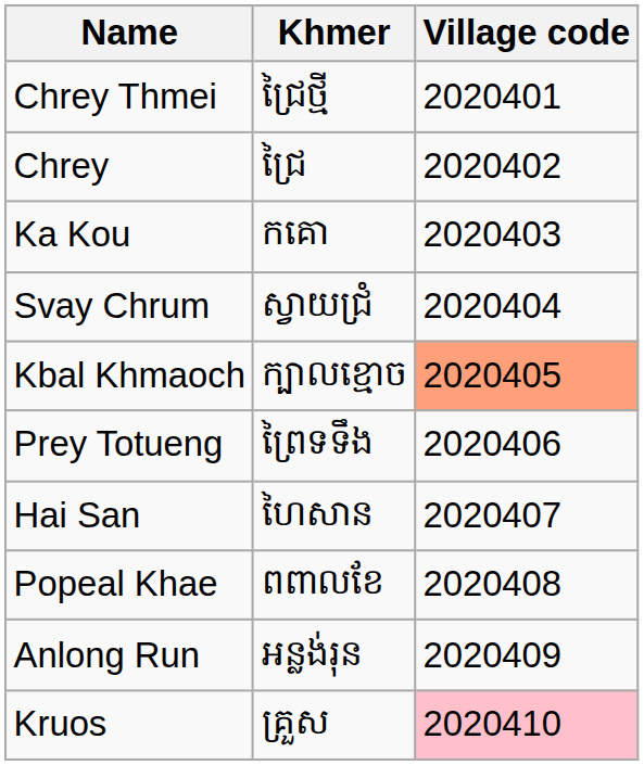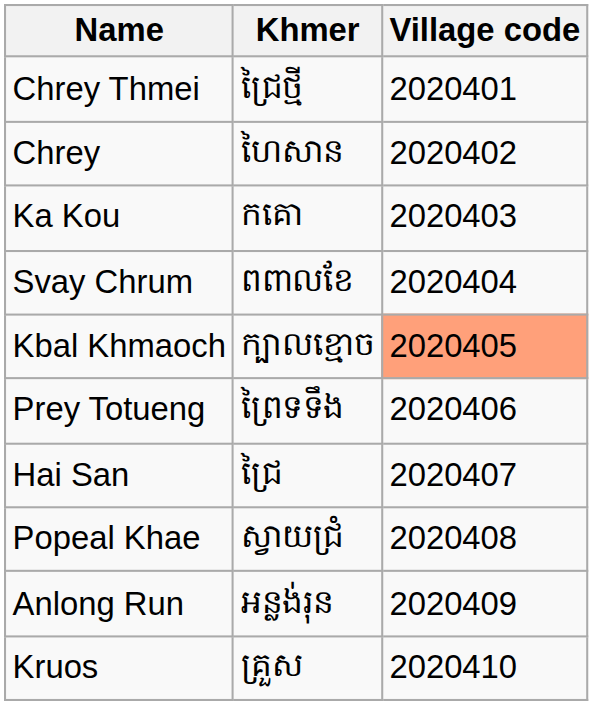 <table class="wikitable sortable">
 <tr>
 <th>Name</th>
 <th>Khmer</th>
 <th>Village code</th>
 </tr>
 <tr>
 <td>Chrey Thmei</td>
 <td>ជ្រៃថ្មី</td>
 <td>2020401</td>
 </tr>
 <tr>
 <td>Chrey</td>
-<td>ជ្រៃ</td>
+<td>ហៃសាន</td>
 <td>2020402</td>
 </tr>
 <tr>
 <td>Ka Kou</td>
 <td>កគោ</td>
 <td>2020403</td>
 </tr>
 <tr>
 <td>Svay Chrum</td>
-<td>ស្វាយជ្រំ</td>
+<td>ពពាលខែ</td>
 <td>2020404</td>
 </tr>
 <tr>
 <td>Kbal Khmaoch</td>
 <td>ក្បាលខ្មោច</td>
 <td style="background: lightsalmon;">2020405</td>
 </tr>
 <tr>
 <td>Prey Totueng</td>
 <td>ព្រៃទទឹង</td>
 <td>2020406</td>
 </tr>
 <tr>
 <td>Hai San</td>
-<td>ហៃសាន</td>
+<td>ជ្រៃ</td>
 <td>2020407</td>
 </tr>
 <tr>
 <td>Popeal Khae</td>
-<td>ពពាលខែ</td>
+<td>ស្វាយជ្រំ</td>
 <td>2020408</td>
 </tr>
 <tr>
 <td>Anlong Run</td>
 <td>អន្លង់រុន</td>
 <td>2020409</td>
 </tr>
 <tr>
 <td>Kruos</td>
 <td>គ្រួស</td>
-<td style="background: pink;">2020410</td>
+<td>2020410</td>
 </tr>
 </table>
